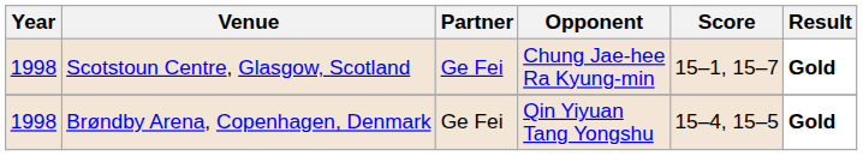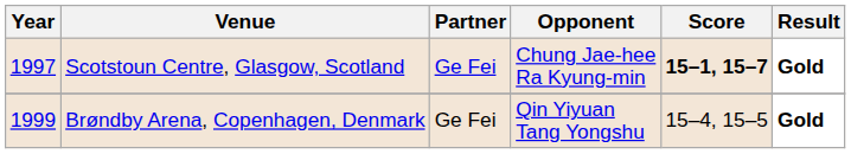 <table class="sortable wikitable" style="font-size: 90%;">
 <tr>
 <th>Year</th>
 <th>Venue</th>
 <th>Partner</th>
 <th>Opponent</th>
 <th>Score</th>
 <th>Result</th>
 </tr>
 <tr style="background:#F3E6D7">
-<td align="center"><a href='#'>1998</a></td>
+<td align="center"><a href='#'>1997</a></td>
 <td align="left"><a href='#'>Scotstoun Centre</a>, <a href='#'>Glasgow, Scotland</a></td>
 <td align="left"> <a href='#'>Ge Fei</a></td>
 <td align="left"> <a href='#'>Chung Jae-hee</a> <br>  <a href='#'>Ra Kyung-min</a></td>
-<td align="left">15–1, 15–7</td>
+<td align="left"><strong>15–1, 15–7</strong></td>
 <td style="text-align:left; background:white"> <strong>Gold</strong></td>
 </tr>
 <tr>
 </tr>
 <tr style="background:#F3E6D7">
-<td align="center"><a href='#'>1998</a></td>
+<td align="center"><a href='#'>1999</a></td>
 <td align="left"><a href='#'>Brøndby Arena</a>, <a href='#'>Copenhagen, Denmark</a></td>
 <td align="left"> Ge Fei</td>
 <td align="left"> <a href='#'>Qin Yiyuan</a> <br>  <a href='#'>Tang Yongshu</a></td>
 <td align="left">15–4, 15–5</td>
 <td style="text-align:left; background:white"> <strong>Gold</strong></td>
 </tr>
 </table>
